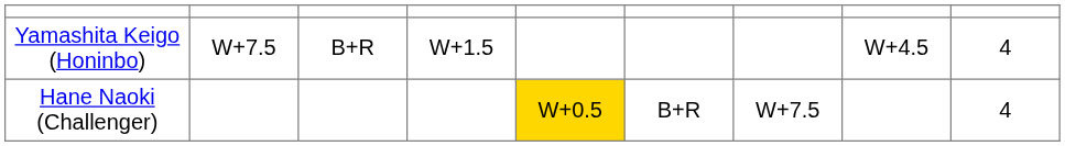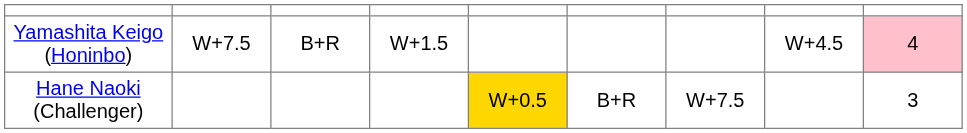 <table class="toccolours" border="1" cellpadding="4" cellspacing="0" style="border-collapse: collapse; margin:0;">
 <tr>
 <th width=125></th>
 <th width=70></th>
 <th width=70></th>
 <th width=70></th>
 <th width=70></th>
 <th width=70></th>
 <th width=70></th>
 <th width=70></th>
 <th width=70></th>
 </tr>
 <tr align=center>
 <td><a href='#'>Yamashita Keigo</a><br>(<a href='#'>Honinbo</a>)</td>
 <td>W+7.5</td>
 <td>B+R</td>
 <td>W+1.5</td>
 <td></td>
 <td></td>
 <td></td>
 <td>W+4.5</td>
-<td>4</td>
+<td style="background: pink;">4</td>
 </tr>
 <tr align=center>
 <td><a href='#'>Hane Naoki</a><br>(Challenger)</td>
 <td></td>
 <td></td>
 <td></td>
 <td style="background: gold;">W+0.5</td>
 <td>B+R</td>
 <td>W+7.5</td>
 <td></td>
-<td>4</td>
+<td>3</td>
 </tr>
 </table>
